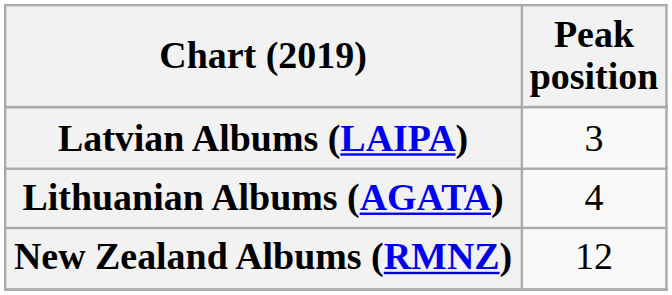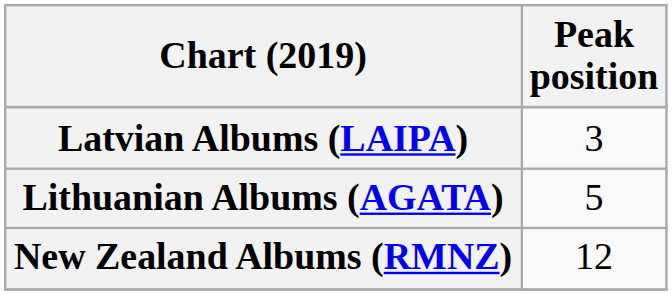 <table class="wikitable sortable plainrowheaders" style="text-align:center">
 <tr>
 <th scope="col">Chart (2019)</th>
 <th scope="col">Peak<br>position</th>
 </tr>
 <tr>
 </tr>
 <tr>
 </tr>
 <tr>
 </tr>
 <tr>
 </tr>
 <tr>
 </tr>
 <tr>
 </tr>
 <tr>
 <th scope="row">Latvian Albums (<a href='#'>LAIPA</a>)</th>
 <td>3</td>
 </tr>
 <tr>
 <th scope="row">Lithuanian Albums (<a href='#'>AGATA</a>)</th>
-<td>4</td>
+<td>5</td>
 </tr>
 <tr>
 <th scope="row">New Zealand Albums (<a href='#'>RMNZ</a>)</th>
 <td>12</td>
 </tr>
 <tr>
 </tr>
 <tr>
 </tr>
 <tr>
 </tr>
 <tr>
 </tr>
 <tr>
 </tr>
 <tr>
 </tr>
 </table>
